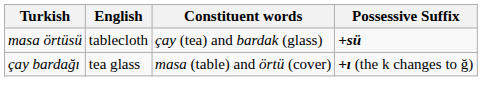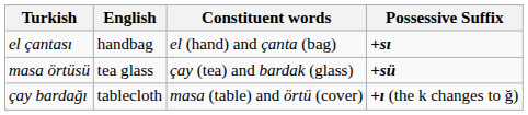 <table class="wikitable">
 <tr>
 <th>Turkish</th>
 <th>English</th>
 <th>Constituent words</th>
 <th>Possessive Suffix</th>
 </tr>
 <tr>
+<td><em>el çantası</em></td>
+<td>handbag</td>
+<td><em>el</em> (hand) and <em>çanta</em> (bag)</td>
+<td><strong><em>+sı</em></strong></td>
+</tr>
+<tr>
 <td><em>masa örtüsü</em></td>
-<td>tablecloth</td>
+<td>tea glass</td>
 <td><em>çay</em> (tea) and <em>bardak</em> (glass)</td>
 <td><strong><em>+sü</em></strong></td>
 </tr>
 <tr>
 <td><em>çay bardağı</em></td>
-<td>tea glass</td>
+<td>tablecloth</td>
 <td><em>masa</em> (table) and <em>örtü</em> (cover)</td>
 <td><strong><em>+ı</em></strong> (the k changes to ğ)</td>
 </tr>
 </table>
